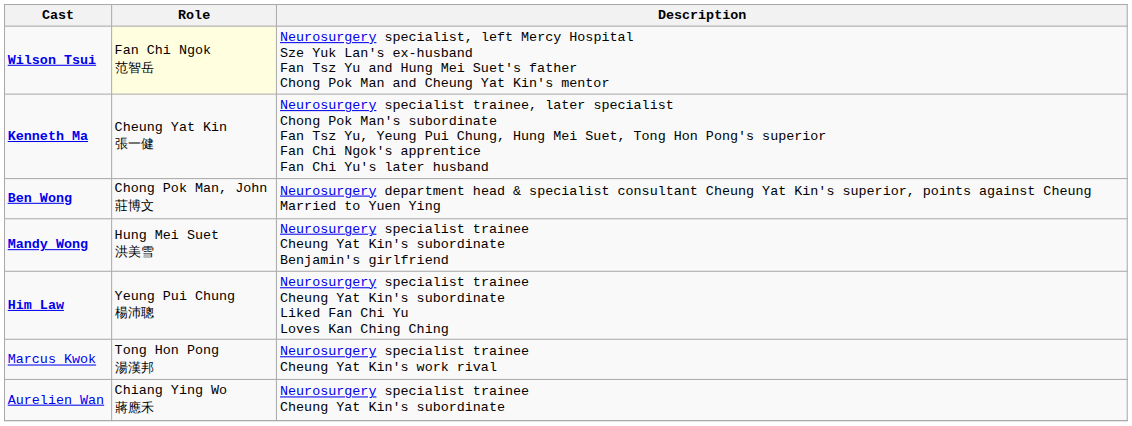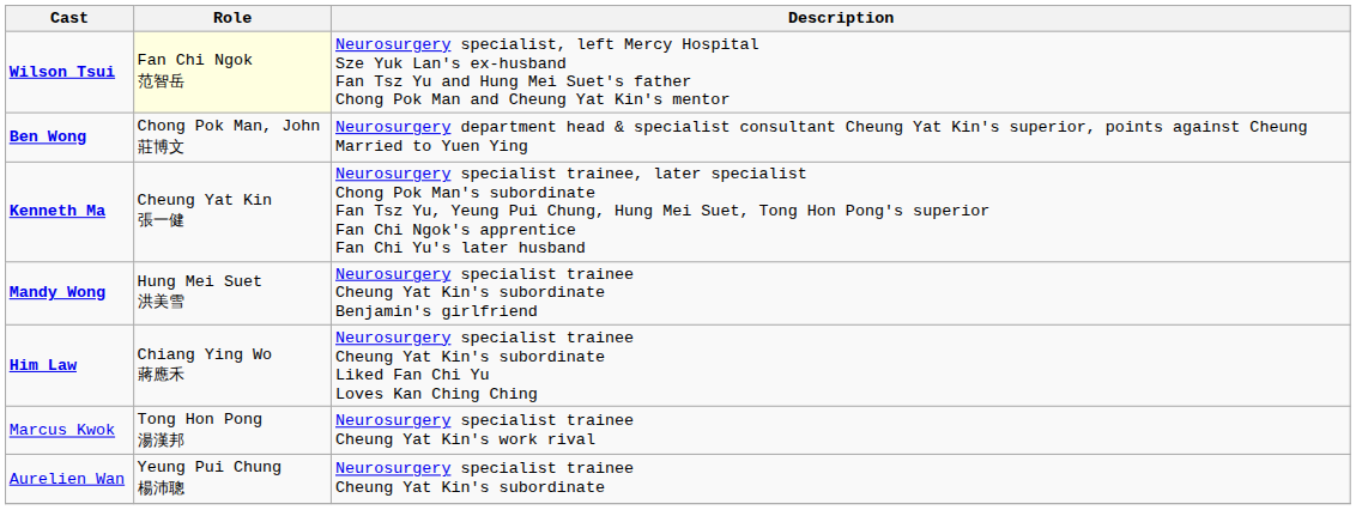 <table class="wikitable" width="55%">
 <tr>
 <th>Cast</th>
 <th>Role</th>
 <th>Description</th>
 </tr>
 <tr>
 <td><strong><a href='#'>Wilson Tsui</a></strong></td>
 <td style="background: lightyellow;">Fan Chi Ngok<br>范智岳</td>
 <td><a href='#'>Neurosurgery</a> specialist, left Mercy Hospital<br>Sze Yuk Lan's ex-husband<br>Fan Tsz Yu and Hung Mei Suet's father<br>Chong Pok Man and Cheung Yat Kin's mentor</td>
 </tr>
 <tr>
+<td><strong><a href='#'>Ben Wong</a></strong></td>
+<td>Chong Pok Man, John<br>莊博文</td>
+<td><a href='#'>Neurosurgery</a> department head & specialist consultant Cheung Yat Kin's superior, points against Cheung<br>Married to Yuen Ying</td>
+</tr>
+<tr>
 <td><strong><a href='#'>Kenneth Ma</a></strong></td>
 <td>Cheung Yat Kin<br>張一健</td>
 <td><a href='#'>Neurosurgery</a> specialist trainee, later specialist<br>Chong Pok Man's subordinate<br>Fan Tsz Yu, Yeung Pui Chung, Hung Mei Suet, Tong Hon Pong's superior<br>Fan Chi Ngok's apprentice<br>Fan Chi Yu's later husband</td>
-</tr>
-<tr>
-<td><strong><a href='#'>Ben Wong</a></strong></td>
-<td>Chong Pok Man, John<br>莊博文</td>
-<td><a href='#'>Neurosurgery</a> department head & specialist consultant Cheung Yat Kin's superior, points against Cheung<br>Married to Yuen Ying</td>
 </tr>
 <tr>
 <td><strong><a href='#'>Mandy Wong</a></strong></td>
 <td>Hung Mei Suet<br>洪美雪</td>
 <td><a href='#'>Neurosurgery</a> specialist trainee<br>Cheung Yat Kin's subordinate<br>Benjamin's girlfriend</td>
 </tr>
 <tr>
 <td><strong><a href='#'>Him Law</a></strong></td>
-<td>Yeung Pui Chung<br>楊沛聰</td>
+<td>Chiang Ying Wo<br>蔣應禾</td>
 <td><a href='#'>Neurosurgery</a> specialist trainee<br>Cheung Yat Kin's subordinate<br>Liked Fan Chi Yu <br> Loves Kan Ching Ching</td>
 </tr>
 <tr>
 <td><a href='#'>Marcus Kwok</a></td>
 <td>Tong Hon Pong<br>湯漢邦</td>
 <td><a href='#'>Neurosurgery</a> specialist trainee<br>Cheung Yat Kin's work rival</td>
 </tr>
 <tr>
 <td><a href='#'>Aurelien Wan</a></td>
-<td>Chiang Ying Wo<br>蔣應禾</td>
+<td>Yeung Pui Chung<br>楊沛聰</td>
 <td><a href='#'>Neurosurgery</a> specialist trainee<br>Cheung Yat Kin's subordinate</td>
 </tr>
 <tr>
 </tr>
 </table>
